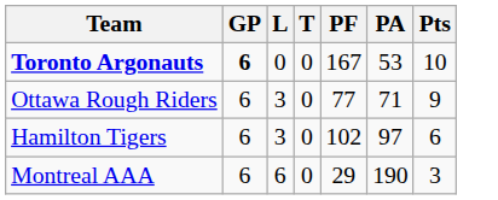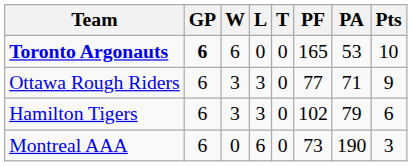 <table class="wikitable">
 <tr>
 <th>Team</th>
 <th>GP</th>
+<th>W</th>
 <th>L</th>
 <th>T</th>
 <th>PF</th>
 <th>PA</th>
 <th>Pts</th>
 </tr>
 <tr align="center">
 <td align="left"><strong><a href='#'>Toronto Argonauts</a></strong></td>
 <td><strong>6</strong></td>
+<td>6</td>
 <td>0</td>
 <td>0</td>
-<td>167</td>
+<td>165</td>
 <td>53</td>
 <td>10</td>
 </tr>
 <tr align="center">
 <td align="left"><a href='#'>Ottawa Rough Riders</a></td>
 <td>6</td>
+<td>3</td>
 <td>3</td>
 <td>0</td>
 <td>77</td>
 <td>71</td>
 <td>9</td>
 </tr>
 <tr align="center">
 <td align="left"><a href='#'>Hamilton Tigers</a></td>
 <td>6</td>
 <td>3</td>
+<td>3</td>
 <td>0</td>
 <td>102</td>
-<td>97</td>
+<td>79</td>
 <td>6</td>
 </tr>
 <tr align="center">
 <td align="left"><a href='#'>Montreal AAA</a></td>
 <td>6</td>
+<td>0</td>
 <td>6</td>
 <td>0</td>
-<td>29</td>
+<td>73</td>
 <td>190</td>
 <td>3</td>
 </tr>
 </table>
